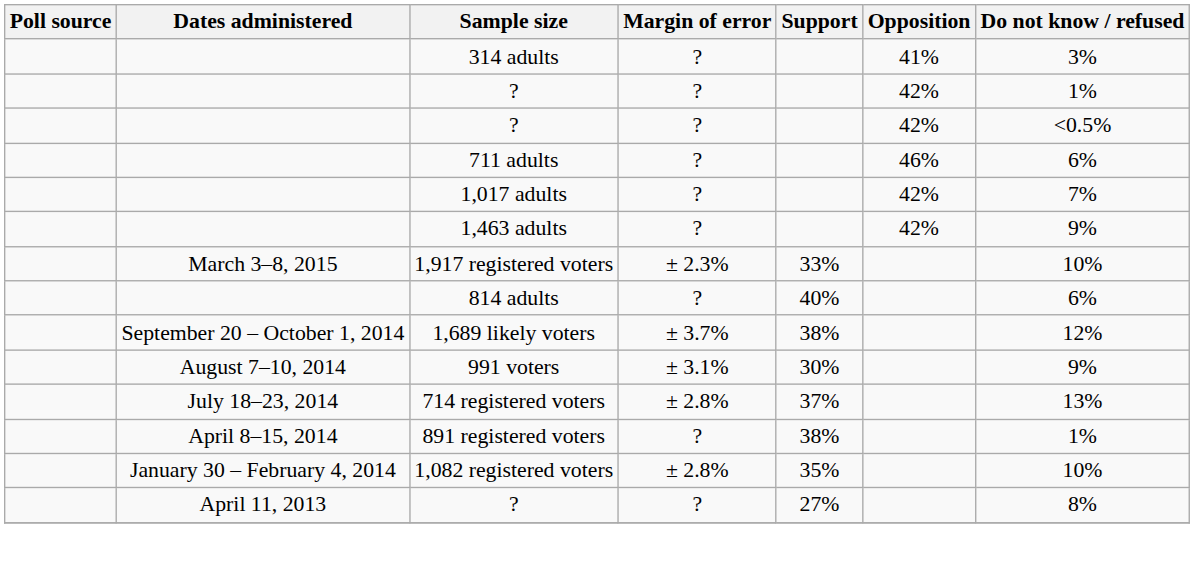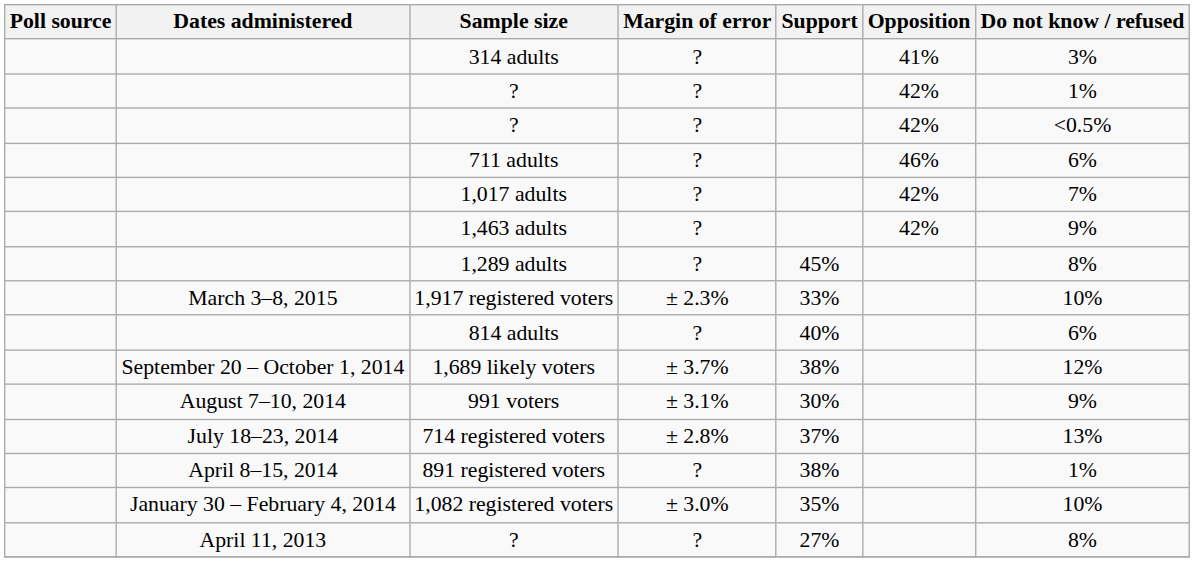 <table class="wikitable" style="text-align: center">
 <tr>
 <th>Poll source</th>
 <th>Dates administered</th>
 <th>Sample size</th>
 <th>Margin of error</th>
 <th>Support</th>
 <th>Opposition</th>
 <th>Do not know / refused</th>
 </tr>
 <tr>
 <td></td>
 <td></td>
 <td>314 adults</td>
 <td>?</td>
 <td></td>
 <td>41%</td>
 <td>3%</td>
 </tr>
 <tr>
 <td></td>
 <td></td>
 <td>?</td>
 <td>?</td>
 <td></td>
 <td>42%</td>
 <td>1%</td>
 </tr>
 <tr>
 <td></td>
 <td></td>
 <td>?</td>
 <td>?</td>
 <td></td>
 <td>42%</td>
 <td><0.5%</td>
 </tr>
 <tr>
 <td></td>
 <td></td>
 <td>711 adults</td>
 <td>?</td>
 <td></td>
 <td>46%</td>
 <td>6%</td>
 </tr>
 <tr>
 <td></td>
 <td></td>
 <td>1,017 adults</td>
 <td>?</td>
 <td></td>
 <td>42%</td>
 <td>7%</td>
 </tr>
 <tr>
 <td></td>
 <td></td>
 <td>1,463 adults</td>
 <td>?</td>
 <td></td>
 <td>42%</td>
 <td>9%</td>
 </tr>
 <tr>
 <td></td>
+<td></td>
+<td>1,289 adults</td>
+<td>?</td>
+<td>45%</td>
+<td></td>
+<td>8%</td>
+</tr>
+<tr>
+<td></td>
 <td>March 3–8, 2015</td>
 <td>1,917 registered voters</td>
 <td>± 2.3%</td>
 <td>33%</td>
 <td></td>
 <td>10%</td>
 </tr>
 <tr>
 <td></td>
 <td></td>
 <td>814 adults</td>
 <td>?</td>
 <td>40%</td>
 <td></td>
 <td>6%</td>
 </tr>
 <tr>
 <td></td>
 <td>September 20 – October 1, 2014</td>
 <td>1,689 likely voters</td>
 <td>± 3.7%</td>
 <td>38%</td>
 <td></td>
 <td>12%</td>
 </tr>
 <tr>
 <td></td>
 <td>August 7–10, 2014</td>
 <td>991 voters</td>
 <td>± 3.1%</td>
 <td>30%</td>
 <td></td>
 <td>9%</td>
 </tr>
 <tr>
 <td></td>
 <td>July 18–23, 2014</td>
 <td>714 registered voters</td>
 <td>± 2.8%</td>
 <td>37%</td>
 <td></td>
 <td>13%</td>
 </tr>
 <tr>
 <td></td>
 <td>April 8–15, 2014</td>
 <td>891 registered voters</td>
 <td>?</td>
 <td>38%</td>
 <td></td>
 <td>1%</td>
 </tr>
 <tr>
 <td></td>
 <td>January 30 – February 4, 2014</td>
 <td>1,082 registered voters</td>
-<td>± 2.8%</td>
+<td>± 3.0%</td>
 <td>35%</td>
 <td></td>
 <td>10%</td>
 </tr>
 <tr>
 <td></td>
 <td>April 11, 2013</td>
 <td>?</td>
 <td>?</td>
 <td>27%</td>
 <td></td>
 <td>8%</td>
 </tr>
 <tr>
 </tr>
 </table>
